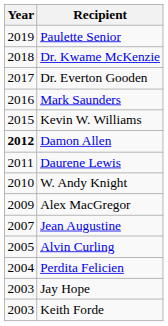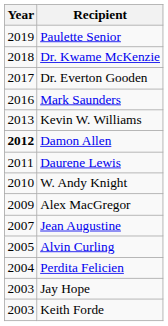 <table class="wikitable sortable">
 <tr>
 <th>Year</th>
 <th>Recipient</th>
 </tr>
 <tr>
 <td>2019</td>
 <td><a href='#'>Paulette Senior</a></td>
 </tr>
 <tr>
 <td>2018</td>
 <td><a href='#'>Dr. Kwame McKenzie</a></td>
 </tr>
 <tr>
 <td>2017</td>
 <td>Dr. Everton Gooden</td>
 </tr>
 <tr>
 <td>2016</td>
 <td><a href='#'>Mark Saunders</a></td>
 </tr>
 <tr>
-<td>2015</td>
+<td>2013</td>
 <td>Kevin W. Williams</td>
 </tr>
 <tr>
 <td><strong>2012</strong></td>
 <td><a href='#'>Damon Allen</a></td>
 </tr>
 <tr>
 <td>2011</td>
 <td><a href='#'>Daurene Lewis</a></td>
 </tr>
 <tr>
 <td>2010</td>
 <td>W. Andy Knight</td>
 </tr>
 <tr>
 <td>2009</td>
 <td>Alex MacGregor</td>
 </tr>
 <tr>
 <td>2007</td>
 <td><a href='#'>Jean Augustine</a></td>
 </tr>
 <tr>
 <td>2005</td>
 <td><a href='#'>Alvin Curling</a></td>
 </tr>
 <tr>
 <td>2004</td>
 <td><a href='#'>Perdita Felicien</a></td>
 </tr>
 <tr>
 <td>2003</td>
 <td>Jay Hope</td>
 </tr>
 <tr>
 <td>2003</td>
 <td>Keith Forde</td>
 </tr>
 </table>
